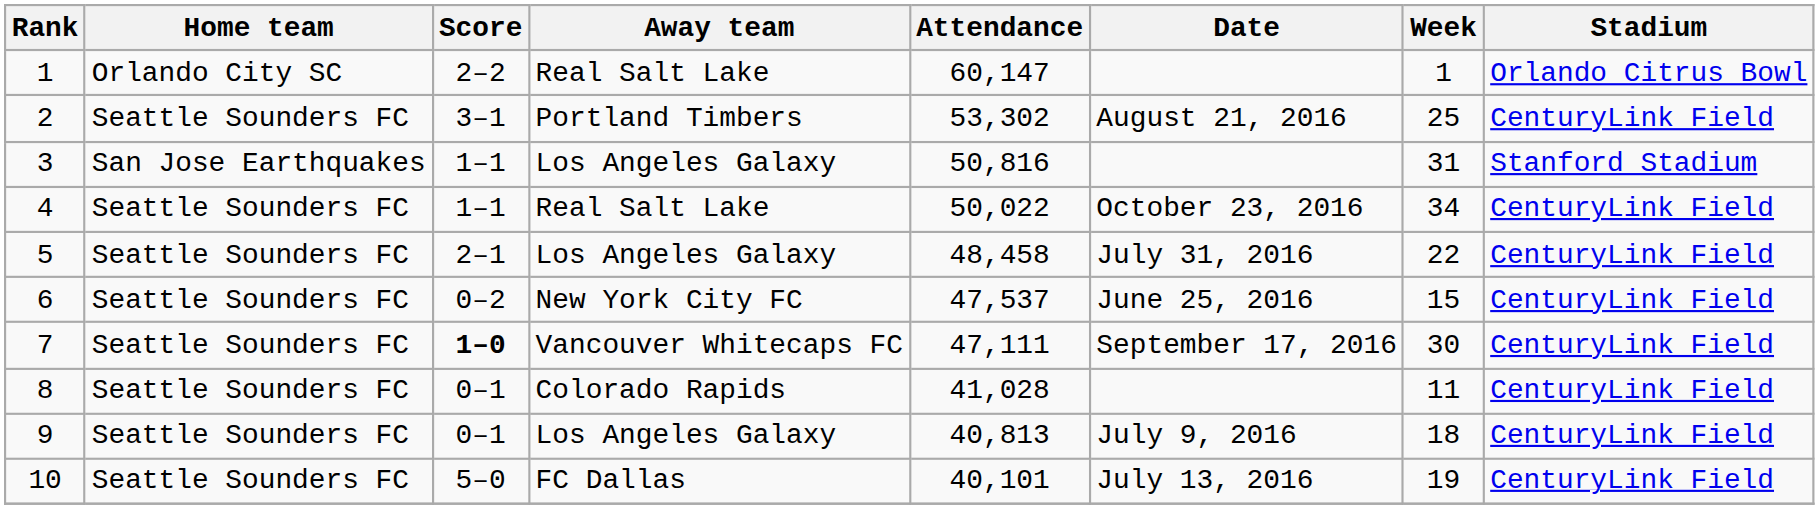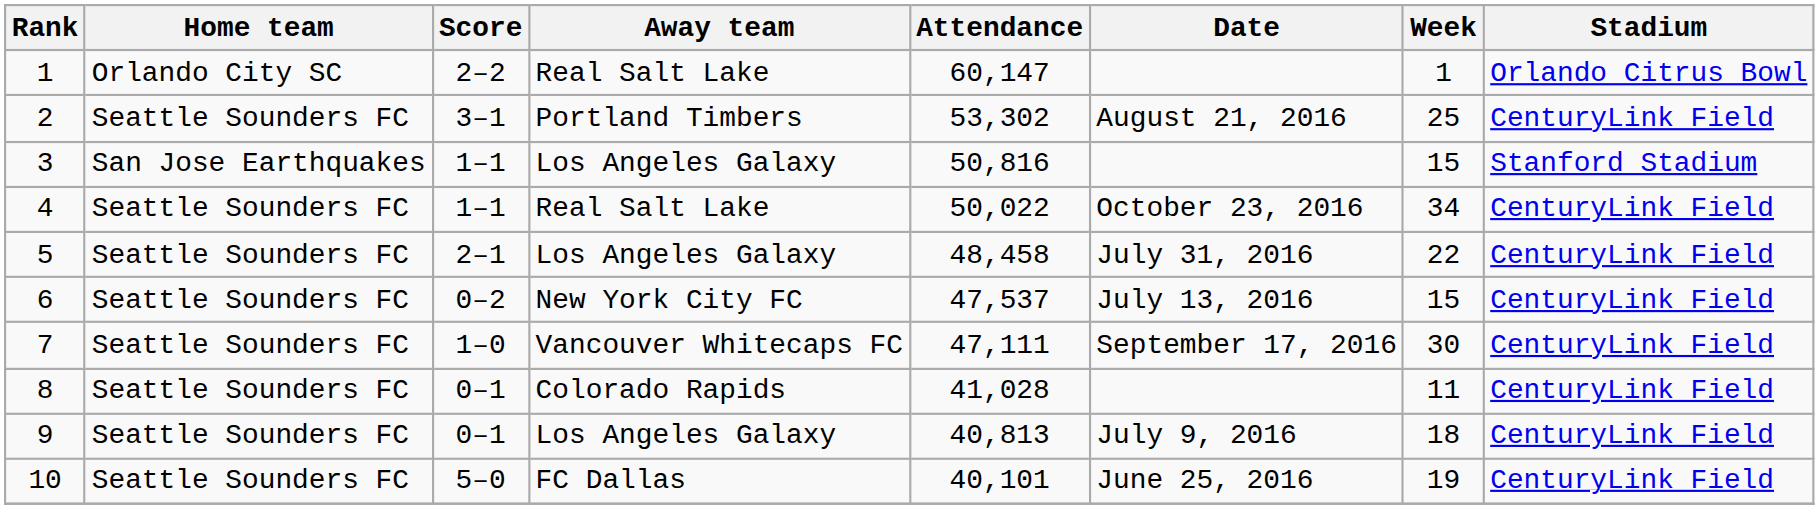 <table class="wikitable sortable">
 <tr>
 <th>Rank</th>
 <th>Home team</th>
 <th>Score</th>
 <th>Away team</th>
 <th>Attendance</th>
 <th>Date</th>
 <th>Week</th>
 <th>Stadium</th>
 </tr>
 <tr>
 <td align="center">1</td>
 <td>Orlando City SC</td>
 <td align="center">2–2</td>
 <td>Real Salt Lake</td>
 <td align="center">60,147</td>
 <td></td>
 <td align="center">1</td>
 <td><a href='#'>Orlando Citrus Bowl</a></td>
 </tr>
 <tr>
 <td align="center">2</td>
 <td>Seattle Sounders FC</td>
 <td align="center">3–1</td>
 <td>Portland Timbers</td>
 <td align="center">53,302</td>
 <td>August 21, 2016</td>
 <td align="center">25</td>
 <td><a href='#'>CenturyLink Field</a></td>
 </tr>
 <tr>
 <td align="center">3</td>
 <td>San Jose Earthquakes</td>
 <td align="center">1–1</td>
 <td>Los Angeles Galaxy</td>
 <td align="center">50,816</td>
 <td></td>
-<td align="center">31</td>
+<td align="center">15</td>
 <td><a href='#'>Stanford Stadium</a></td>
 </tr>
 <tr>
 <td align="center">4</td>
 <td>Seattle Sounders FC</td>
 <td align="center">1–1</td>
 <td>Real Salt Lake</td>
 <td align="center">50,022</td>
 <td>October 23, 2016</td>
 <td align="center">34</td>
 <td><a href='#'>CenturyLink Field</a></td>
 </tr>
 <tr>
 <td align="center">5</td>
 <td>Seattle Sounders FC</td>
 <td align="center">2–1</td>
 <td>Los Angeles Galaxy</td>
 <td align="center">48,458</td>
 <td>July 31, 2016</td>
 <td align="center">22</td>
 <td><a href='#'>CenturyLink Field</a></td>
 </tr>
 <tr>
 <td align="center">6</td>
 <td>Seattle Sounders FC</td>
 <td align="center">0–2</td>
 <td>New York City FC</td>
 <td align="center">47,537</td>
-<td>June 25, 2016</td>
+<td>July 13, 2016</td>
 <td align="center">15</td>
 <td><a href='#'>CenturyLink Field</a></td>
 </tr>
 <tr>
 <td align="center">7</td>
 <td>Seattle Sounders FC</td>
-<td align="center"><strong>1–0</strong></td>
+<td align="center">1–0</td>
 <td>Vancouver Whitecaps FC</td>
 <td align="center">47,111</td>
 <td>September 17, 2016</td>
 <td align="center">30</td>
 <td><a href='#'>CenturyLink Field</a></td>
 </tr>
 <tr>
 <td align="center">8</td>
 <td>Seattle Sounders FC</td>
 <td align="center">0–1</td>
 <td>Colorado Rapids</td>
 <td align="center">41,028</td>
 <td></td>
 <td align="center">11</td>
 <td><a href='#'>CenturyLink Field</a></td>
 </tr>
 <tr>
 <td align="center">9</td>
 <td>Seattle Sounders FC</td>
 <td align="center">0–1</td>
 <td>Los Angeles Galaxy</td>
 <td align="center">40,813</td>
 <td>July 9, 2016</td>
 <td align="center">18</td>
 <td><a href='#'>CenturyLink Field</a></td>
 </tr>
 <tr>
 <td align="center">10</td>
 <td>Seattle Sounders FC</td>
 <td align="center">5–0</td>
 <td>FC Dallas</td>
 <td align="center">40,101</td>
-<td>July 13, 2016</td>
+<td>June 25, 2016</td>
 <td align="center">19</td>
 <td><a href='#'>CenturyLink Field</a></td>
 </tr>
 <tr>
 </tr>
 </table>
